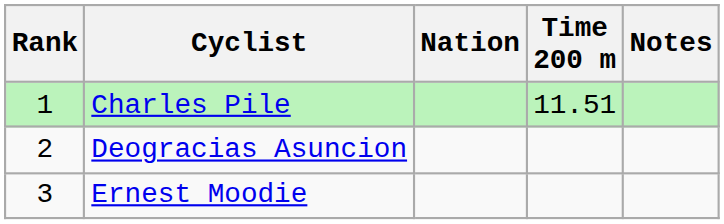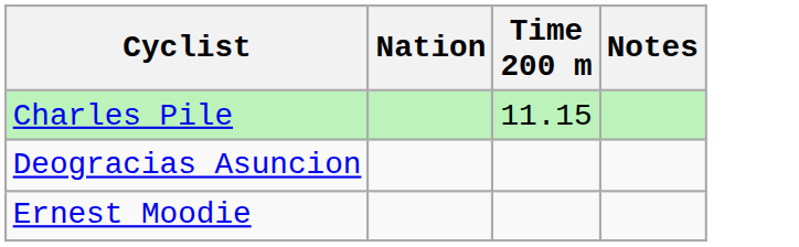 <table class="wikitable sortable" style="text-align:center">
 <tr>
-<th>Rank</th>
 <th>Cyclist</th>
 <th>Nation</th>
 <th>Time<br>200 m</th>
 <th>Notes</th>
 </tr>
 <tr bgcolor=bbf3bb>
-<td>1</td>
 <td align=left><a href='#'>Charles Pile</a></td>
 <td align=left></td>
-<td>11.51</td>
+<td>11.15</td>
 <td></td>
 </tr>
 <tr>
-<td>2</td>
 <td align=left><a href='#'>Deogracias Asuncion</a></td>
 <td align=left></td>
 <td></td>
 <td></td>
 </tr>
 <tr>
-<td>3</td>
 <td align=left><a href='#'>Ernest Moodie</a></td>
 <td align=left></td>
 <td></td>
 <td></td>
 </tr>
 </table>
